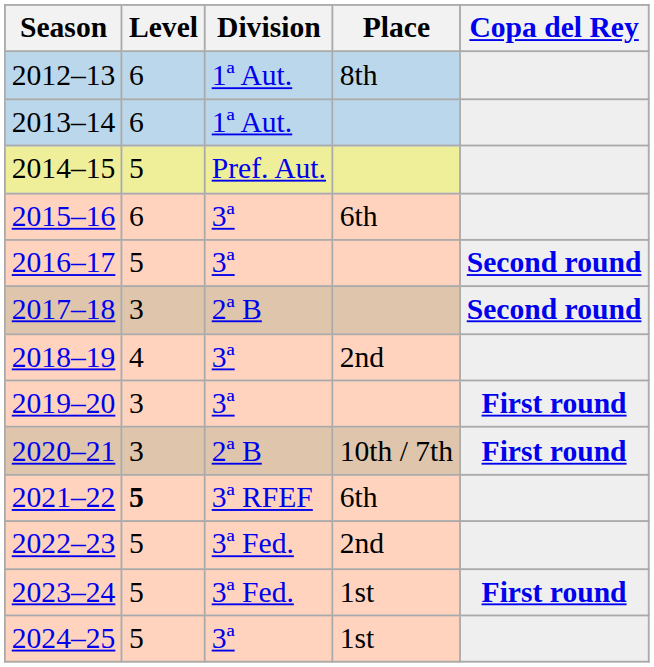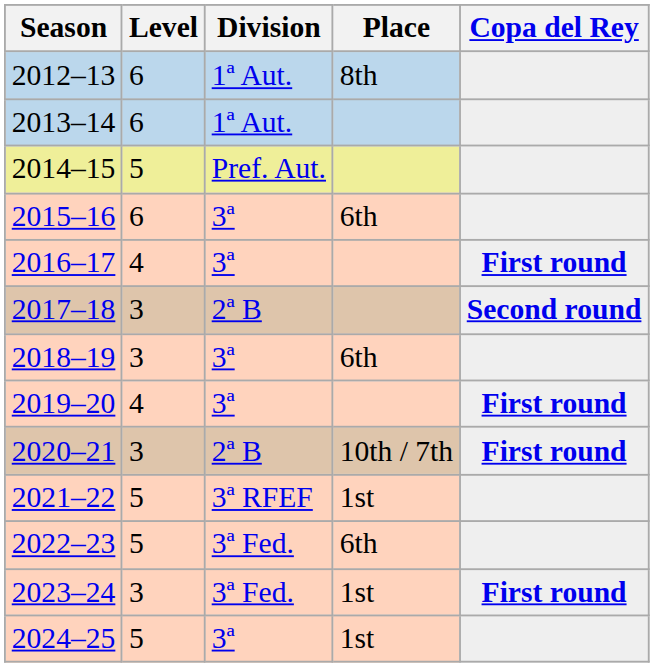 <table class="wikitable">
 <tr style="background:#f0f6fa;">
 <th>Season</th>
 <th>Level</th>
 <th>Division</th>
 <th>Place</th>
 <th><a href='#'>Copa del Rey</a></th>
 </tr>
 <tr>
 <td style="background:#BBD7EC;">2012–13</td>
 <td style="background:#BBD7EC;">6</td>
 <td style="background:#BBD7EC;"><a href='#'>1ª Aut.</a></td>
 <td style="background:#BBD7EC;">8th</td>
 <th style="background:#efefef;"></th>
 </tr>
 <tr>
 <td style="background:#BBD7EC;">2013–14</td>
 <td style="background:#BBD7EC;">6</td>
 <td style="background:#BBD7EC;"><a href='#'>1ª Aut.</a></td>
 <td style="background:#BBD7EC;"></td>
 <th style="background:#efefef;"></th>
 </tr>
 <tr>
 <td style="background:#EFEF99;">2014–15</td>
 <td style="background:#EFEF99;">5</td>
 <td style="background:#EFEF99;"><a href='#'>Pref. Aut.</a></td>
 <td style="background:#EFEF99;"></td>
 <th style="background:#efefef;"></th>
 </tr>
 <tr>
 <td style="background:#FFD3BD;"><a href='#'>2015–16</a></td>
 <td style="background:#FFD3BD;">6</td>
 <td style="background:#FFD3BD;"><a href='#'>3ª</a></td>
 <td style="background:#FFD3BD;">6th</td>
 <th style="background:#efefef;"></th>
 </tr>
 <tr>
 <td style="background:#FFD3BD;"><a href='#'>2016–17</a></td>
-<td style="background:#FFD3BD;">5</td>
+<td style="background:#FFD3BD;">4</td>
 <td style="background:#FFD3BD;"><a href='#'>3ª</a></td>
 <td style="background:#FFD3BD;"></td>
-<th style="background:#efefef;"><a href='#'>Second round</a></th>
+<th style="background:#efefef;"><a href='#'>First round</a></th>
 </tr>
 <tr>
 <td style="background:#DEC5AB;"><a href='#'>2017–18</a></td>
 <td style="background:#DEC5AB;">3</td>
 <td style="background:#DEC5AB;"><a href='#'>2ª B</a></td>
 <td style="background:#DEC5AB;"></td>
 <th style="background:#efefef;"><a href='#'>Second round</a></th>
 </tr>
 <tr>
 <td style="background:#FFD3BD;"><a href='#'>2018–19</a></td>
-<td style="background:#FFD3BD;">4</td>
+<td style="background:#FFD3BD;">3</td>
 <td style="background:#FFD3BD;"><a href='#'>3ª</a></td>
-<td style="background:#FFD3BD;">2nd</td>
+<td style="background:#FFD3BD;">6th</td>
 <th style="background:#efefef;"></th>
 </tr>
 <tr>
 <td style="background:#FFD3BD;"><a href='#'>2019–20</a></td>
-<td style="background:#FFD3BD;">3</td>
+<td style="background:#FFD3BD;">4</td>
 <td style="background:#FFD3BD;"><a href='#'>3ª</a></td>
 <td style="background:#FFD3BD;"></td>
 <th style="background:#efefef;"><a href='#'>First round</a></th>
 </tr>
 <tr>
 <td style="background:#DEC5AB;"><a href='#'>2020–21</a></td>
 <td style="background:#DEC5AB;">3</td>
 <td style="background:#DEC5AB;"><a href='#'>2ª B</a></td>
 <td style="background:#DEC5AB;">10th / 7th</td>
 <th style="background:#efefef;"><a href='#'>First round</a></th>
 </tr>
 <tr>
 <td style="background:#FFD3BD;"><a href='#'>2021–22</a></td>
-<td style="background:#FFD3BD;"><strong>5</strong></td>
+<td style="background:#FFD3BD;">5</td>
 <td style="background:#FFD3BD;"><a href='#'>3ª RFEF</a></td>
-<td style="background:#FFD3BD;">6th</td>
+<td style="background:#FFD3BD;">1st</td>
 <th style="background:#efefef;"></th>
 </tr>
 <tr>
 <td style="background:#FFD3BD;"><a href='#'>2022–23</a></td>
 <td style="background:#FFD3BD;">5</td>
 <td style="background:#FFD3BD;"><a href='#'>3ª Fed.</a></td>
-<td style="background:#FFD3BD;">2nd</td>
+<td style="background:#FFD3BD;">6th</td>
 <th style="background:#efefef;"></th>
 </tr>
 <tr>
 <td style="background:#FFD3BD;"><a href='#'>2023–24</a></td>
-<td style="background:#FFD3BD;">5</td>
+<td style="background:#FFD3BD;">3</td>
 <td style="background:#FFD3BD;"><a href='#'>3ª Fed.</a></td>
 <td style="background:#FFD3BD;">1st</td>
 <th style="background:#efefef;"><a href='#'>First round</a></th>
 </tr>
 <tr>
 <td style="background:#FFD3BD;"><a href='#'>2024–25</a></td>
 <td style="background:#FFD3BD;">5</td>
 <td style="background:#FFD3BD;"><a href='#'>3ª</a></td>
 <td style="background:#FFD3BD;">1st</td>
 <th style="background:#efefef;"></th>
 </tr>
 </table>
